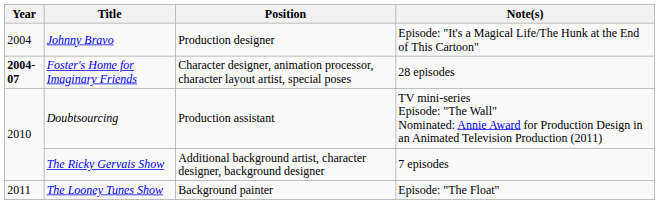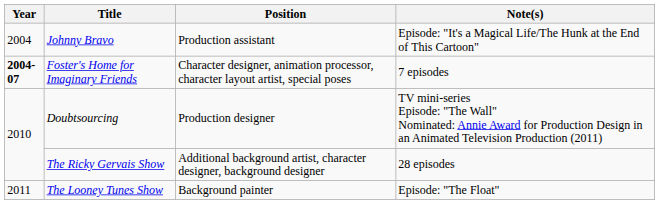 <table class="wikitable">
 <tr>
 <th>Year</th>
 <th>Title</th>
 <th>Position</th>
 <th>Note(s)</th>
 </tr>
 <tr>
 <td>2004</td>
 <td><em><a href='#'>Johnny Bravo</a></em></td>
-<td>Production designer</td>
+<td>Production assistant</td>
 <td>Episode: "It's a Magical Life/The Hunk at the End of This Cartoon"</td>
 </tr>
 <tr>
 <td><strong>2004-07</strong></td>
 <td><em><a href='#'>Foster's Home for Imaginary Friends</a></em></td>
 <td>Character designer, animation processor, character layout artist, special poses</td>
-<td>28 episodes</td>
+<td>7 episodes</td>
 </tr>
 <tr>
 <td rowspan="2">2010</td>
 <td><em>Doubtsourcing</em></td>
-<td>Production assistant</td>
+<td>Production designer</td>
 <td>TV mini-series<br>Episode: "The Wall"<br>Nominated: <a href='#'>Annie Award</a> for Production Design in an Animated Television Production (2011)</td>
 </tr>
 <tr>
 <td><em><a href='#'>The Ricky Gervais Show</a></em></td>
 <td>Additional background artist, character designer, background designer</td>
-<td>7 episodes</td>
+<td>28 episodes</td>
 </tr>
 <tr>
 <td>2011</td>
 <td><em><a href='#'>The Looney Tunes Show</a></em></td>
 <td>Background painter</td>
 <td>Episode: "The Float"</td>
 </tr>
 </table>
